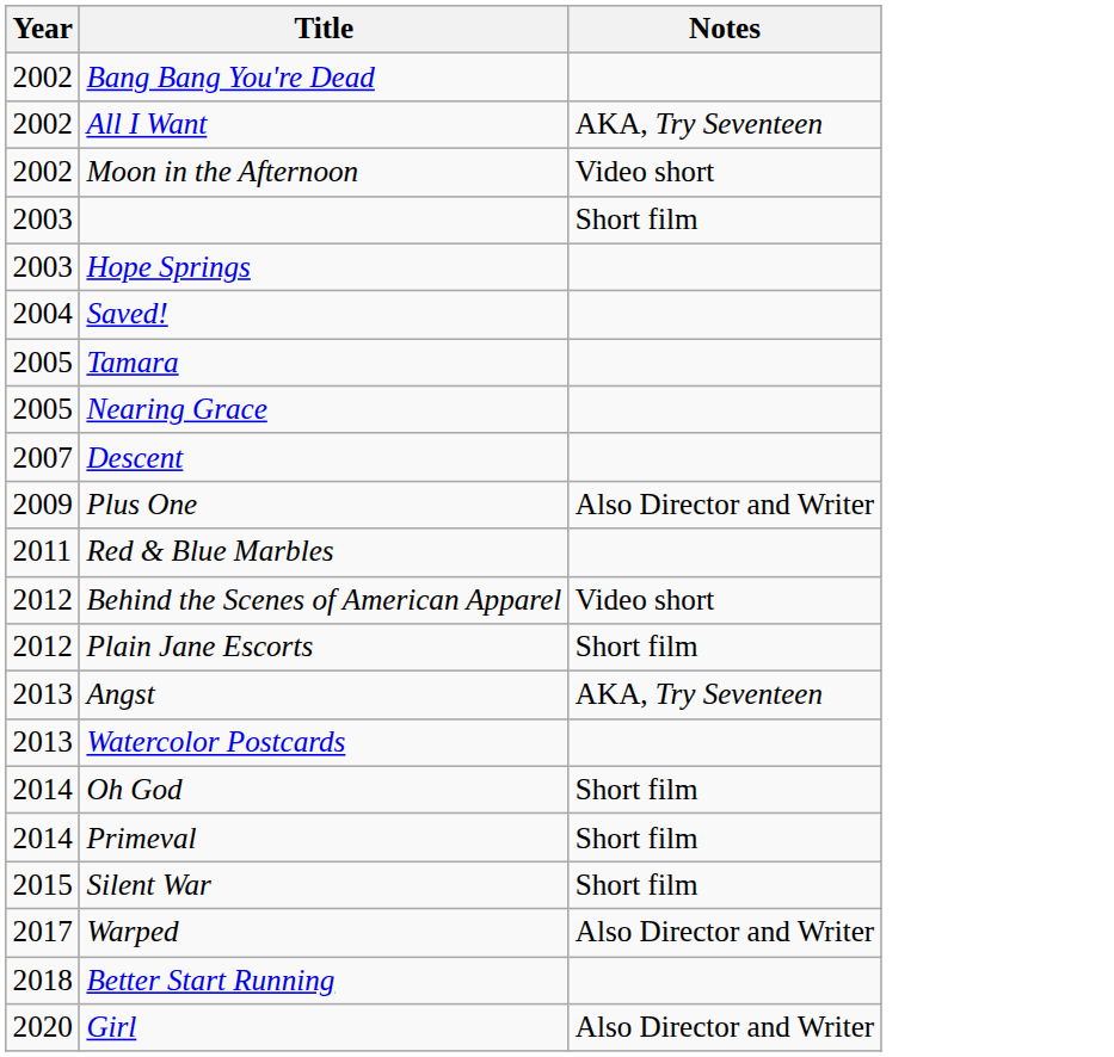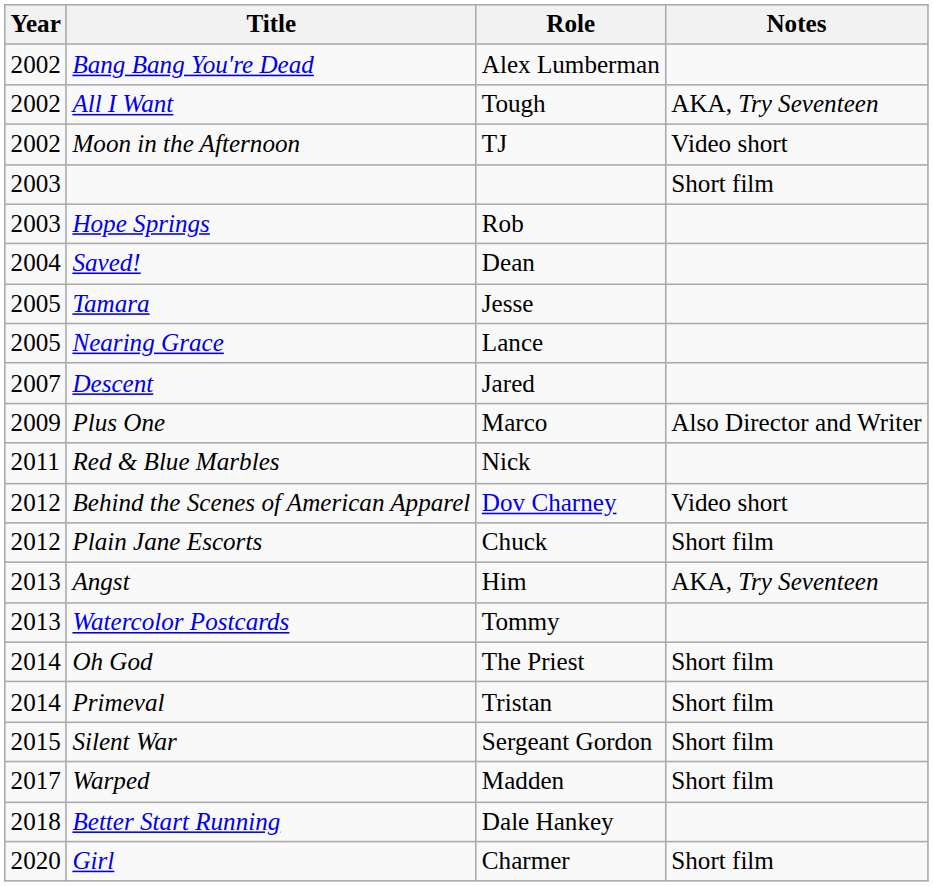 <table class="wikitable sortable">
 <tr>
 <th>Year</th>
 <th>Title</th>
+<th>Role</th>
 <th class="unsortable">Notes</th>
 </tr>
 <tr>
 <td>2002</td>
 <td><em><a href='#'>Bang Bang You're Dead</a></em></td>
+<td>Alex Lumberman</td>
 <td></td>
 </tr>
 <tr>
 <td>2002</td>
 <td><em><a href='#'>All I Want</a></em></td>
+<td>Tough</td>
 <td>AKA, <em>Try Seventeen</em></td>
 </tr>
 <tr>
 <td>2002</td>
 <td><em>Moon in the Afternoon</em></td>
+<td>TJ</td>
 <td>Video short</td>
 </tr>
 <tr>
 <td>2003</td>
 <td><em></em></td>
+<td></td>
 <td>Short film</td>
 </tr>
 <tr>
 <td>2003</td>
 <td><em><a href='#'>Hope Springs</a></em></td>
+<td>Rob</td>
 <td></td>
 </tr>
 <tr>
 <td>2004</td>
 <td><em><a href='#'>Saved!</a></em></td>
+<td>Dean</td>
 <td></td>
 </tr>
 <tr>
 <td>2005</td>
 <td><em><a href='#'>Tamara</a></em></td>
+<td>Jesse</td>
 <td></td>
 </tr>
 <tr>
 <td>2005</td>
 <td><em><a href='#'>Nearing Grace</a></em></td>
+<td>Lance</td>
 <td></td>
 </tr>
 <tr>
 <td>2007</td>
 <td><em><a href='#'>Descent</a></em></td>
+<td>Jared</td>
 <td></td>
 </tr>
 <tr>
 <td>2009</td>
 <td><em>Plus One</em></td>
+<td>Marco</td>
 <td>Also Director and Writer</td>
 </tr>
 <tr>
 <td>2011</td>
 <td><em>Red & Blue Marbles</em></td>
+<td>Nick</td>
 <td></td>
 </tr>
 <tr>
 <td>2012</td>
 <td><em>Behind the Scenes of American Apparel</em></td>
+<td><a href='#'>Dov Charney</a></td>
 <td>Video short</td>
 </tr>
 <tr>
 <td>2012</td>
 <td><em>Plain Jane Escorts</em></td>
+<td>Chuck</td>
 <td>Short film</td>
 </tr>
 <tr>
 <td>2013</td>
 <td><em>Angst</em></td>
+<td>Him</td>
 <td>AKA, <em>Try Seventeen</em></td>
 </tr>
 <tr>
 <td>2013</td>
 <td><em><a href='#'>Watercolor Postcards</a></em></td>
+<td>Tommy</td>
 <td></td>
 </tr>
 <tr>
 <td>2014</td>
 <td><em>Oh God</em></td>
+<td>The Priest</td>
 <td>Short film</td>
 </tr>
 <tr>
 <td>2014</td>
 <td><em>Primeval</em></td>
+<td>Tristan</td>
 <td>Short film</td>
 </tr>
 <tr>
 <td>2015</td>
 <td><em>Silent War</em></td>
+<td>Sergeant Gordon</td>
 <td>Short film</td>
 </tr>
 <tr>
 <td>2017</td>
 <td><em>Warped</em></td>
-<td>Also Director and Writer</td>
+<td>Madden</td>
+<td>Short film</td>
 </tr>
 <tr>
 <td>2018</td>
 <td><em><a href='#'>Better Start Running</a></em></td>
+<td>Dale Hankey</td>
 <td></td>
 </tr>
 <tr>
 <td>2020</td>
 <td><em><a href='#'>Girl</a></em></td>
-<td>Also Director and Writer</td>
+<td>Charmer</td>
+<td>Short film</td>
 </tr>
 </table>
